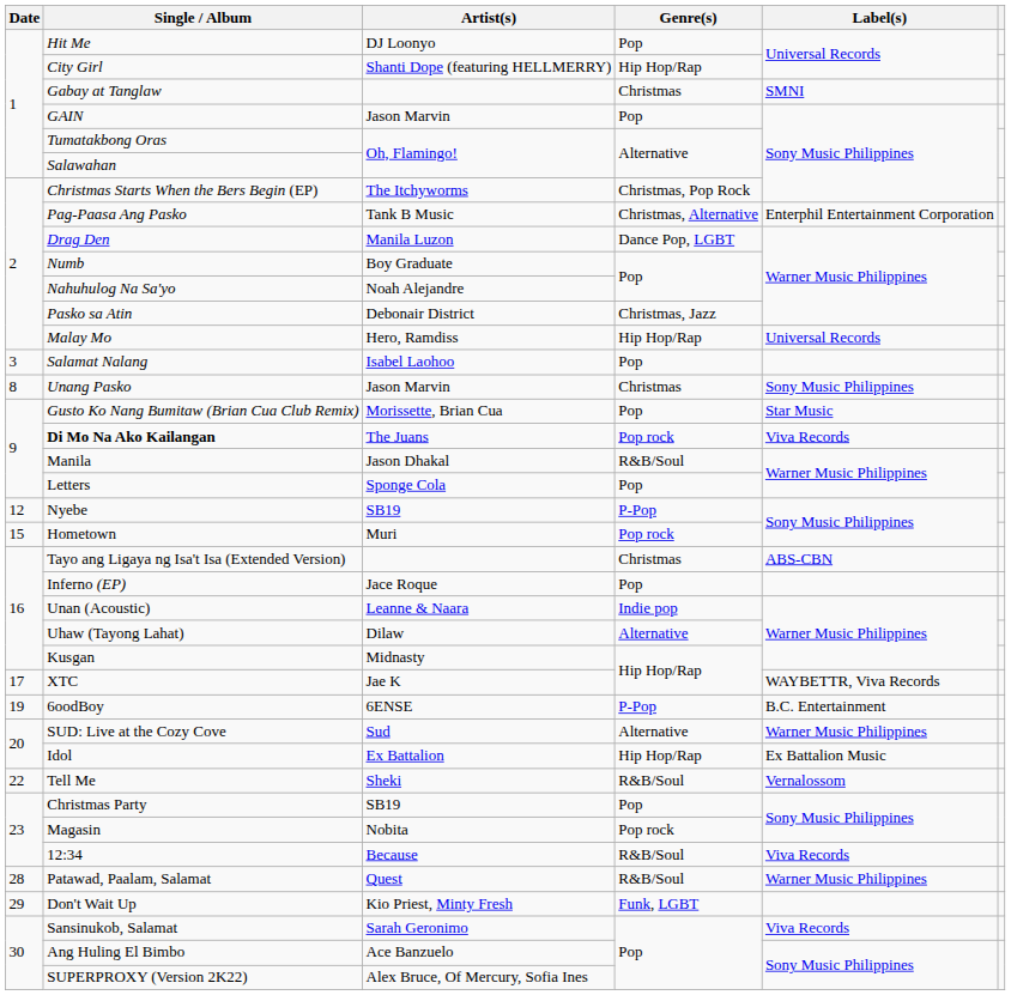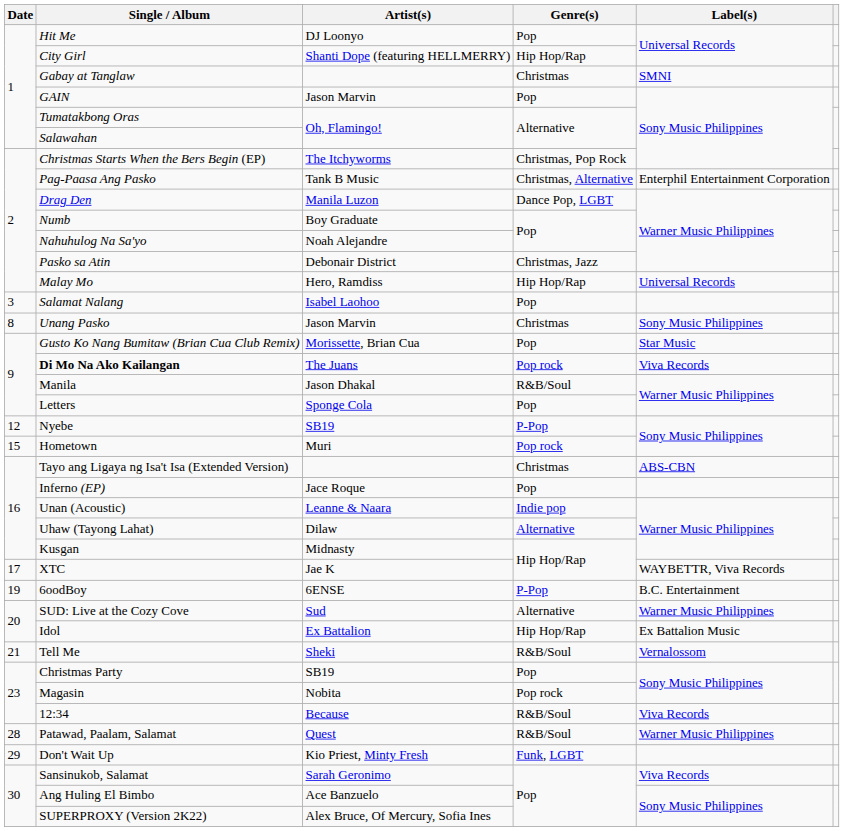 <table class="wikitable">
 <tr>
 <th>Date</th>
 <th>Single / Album</th>
 <th>Artist(s)</th>
 <th>Genre(s)</th>
 <th>Label(s)</th>
 <th></th>
 </tr>
 <tr>
 <td rowspan="6">1</td>
 <td><em>Hit Me</em></td>
 <td>DJ Loonyo</td>
 <td>Pop</td>
 <td rowspan="2"><a href='#'>Universal Records</a></td>
 <td></td>
 </tr>
 <tr>
 <td><em>City Girl</em></td>
 <td><a href='#'>Shanti Dope</a> (featuring HELLMERRY)</td>
 <td>Hip Hop/Rap</td>
 <td></td>
 </tr>
 <tr>
 <td><em>Gabay at Tanglaw</em></td>
 <td></td>
 <td>Christmas</td>
 <td><a href='#'>SMNI</a></td>
 <td></td>
 </tr>
 <tr>
 <td><em>GAIN</em></td>
 <td>Jason Marvin</td>
 <td>Pop</td>
 <td rowspan="4"><a href='#'>Sony Music Philippines</a></td>
 <td></td>
 </tr>
 <tr>
 <td><em>Tumatakbong Oras</em></td>
 <td rowspan="2"><a href='#'>Oh, Flamingo!</a></td>
 <td rowspan="2">Alternative</td>
 <td rowspan="2"></td>
 </tr>
 <tr>
 <td><em>Salawahan</em></td>
 </tr>
 <tr>
 <td rowspan="7">2</td>
 <td><em>Christmas Starts When the Bers Begin</em> (EP)</td>
 <td><a href='#'>The Itchyworms</a></td>
 <td>Christmas, Pop Rock</td>
 <td></td>
 </tr>
 <tr>
 <td><em>Pag-Paasa Ang Pasko</em></td>
 <td>Tank B Music</td>
 <td>Christmas, <a href='#'>Alternative</a></td>
 <td>Enterphil Entertainment Corporation</td>
 <td></td>
 </tr>
 <tr>
 <td><em><a href='#'>Drag Den</a></em></td>
 <td><a href='#'>Manila Luzon</a></td>
 <td>Dance Pop, <a href='#'>LGBT</a></td>
 <td rowspan="4"><a href='#'>Warner Music Philippines</a></td>
 <td></td>
 </tr>
 <tr>
 <td><em>Numb</em></td>
 <td>Boy Graduate</td>
 <td rowspan="2">Pop</td>
 <td></td>
 </tr>
 <tr>
 <td><em>Nahuhulog Na Sa'yo</em></td>
 <td>Noah Alejandre</td>
 <td></td>
 </tr>
 <tr>
 <td><em>Pasko sa Atin</em></td>
 <td>Debonair District</td>
 <td>Christmas, Jazz</td>
 <td></td>
 </tr>
 <tr>
 <td><em>Malay Mo</em></td>
 <td>Hero, Ramdiss</td>
 <td>Hip Hop/Rap</td>
 <td><a href='#'>Universal Records</a></td>
 <td></td>
 </tr>
 <tr>
 <td>3</td>
 <td><em>Salamat Nalang</em></td>
 <td><a href='#'>Isabel Laohoo</a></td>
 <td>Pop</td>
 <td></td>
 <td></td>
 </tr>
 <tr>
 <td>8</td>
 <td><em>Unang Pasko</em></td>
 <td>Jason Marvin</td>
 <td>Christmas</td>
 <td><a href='#'>Sony Music Philippines</a></td>
 <td></td>
 </tr>
 <tr>
 <td rowspan="4">9</td>
 <td><em>Gusto Ko Nang Bumitaw (Brian Cua Club Remix)</em></td>
 <td><a href='#'>Morissette</a>, Brian Cua</td>
 <td>Pop</td>
 <td><a href='#'>Star Music</a></td>
 <td></td>
 </tr>
 <tr>
 <td><strong>Di Mo Na Ako Kailangan<em></td>
 <td><a href='#'>The Juans</a></td>
 <td><a href='#'>Pop rock</a></td>
 <td><a href='#'>Viva Records</a></td>
 <td></td>
 </tr>
 <tr>
 <td></em>Manila<em></td>
 <td>Jason Dhakal</td>
 <td>R&B/Soul</td>
 <td rowspan="2"><a href='#'>Warner Music Philippines</a></td>
 <td></td>
 </tr>
 <tr>
 <td></em>Letters<em></td>
 <td><a href='#'>Sponge Cola</a></td>
 <td>Pop</td>
 <td></td>
 </tr>
 <tr>
 <td>12</td>
 <td></em>Nyebe<em></td>
 <td><a href='#'>SB19</a></td>
 <td><a href='#'>P-Pop</a></td>
 <td rowspan="2"><a href='#'>Sony Music Philippines</a></td>
 <td></td>
 </tr>
 <tr>
 <td>15</td>
 <td></em>Hometown<em></td>
 <td>Muri</td>
 <td><a href='#'>Pop rock</a></td>
 <td></td>
 </tr>
 <tr>
 <td rowspan="5">16</td>
 <td></em>Tayo ang Ligaya ng Isa't Isa (Extended Version)<em></td>
 <td></td>
 <td>Christmas</td>
 <td><a href='#'>ABS-CBN</a></td>
 <td></td>
 </tr>
 <tr>
 <td></em>Inferno<em> (EP)</td>
 <td>Jace Roque</td>
 <td>Pop</td>
 <td></td>
 <td></td>
 </tr>
 <tr>
 <td></em>Unan (Acoustic)<em></td>
 <td><a href='#'>Leanne & Naara</a></td>
 <td><a href='#'>Indie pop</a></td>
 <td rowspan="3"><a href='#'>Warner Music Philippines</a></td>
 <td></td>
 </tr>
 <tr>
 <td></em>Uhaw (Tayong Lahat)<em></td>
 <td>Dilaw</td>
 <td><a href='#'>Alternative</a></td>
 <td></td>
 </tr>
 <tr>
 <td></em>Kusgan<em></td>
 <td>Midnasty</td>
 <td rowspan="2">Hip Hop/Rap</td>
 <td></td>
 </tr>
 <tr>
 <td>17</td>
 <td></em>XTC<em></td>
 <td>Jae K</td>
 <td>WAYBETTR, Viva Records</td>
 <td></td>
 </tr>
 <tr>
 <td>19</td>
 <td></em>6oodBoy<em></td>
 <td>6ENSE</td>
 <td><a href='#'>P-Pop</a></td>
 <td>B.C. Entertainment</td>
 <td></td>
 </tr>
 <tr>
 <td rowspan="2">20</td>
 <td></em>SUD: Live at the Cozy Cove<em></td>
 <td><a href='#'>Sud</a></td>
 <td>Alternative</td>
 <td><a href='#'>Warner Music Philippines</a></td>
 <td></td>
 </tr>
 <tr>
 <td></em>Idol<em></td>
 <td><a href='#'>Ex Battalion</a></td>
 <td>Hip Hop/Rap</td>
 <td>Ex Battalion Music</td>
 </tr>
 <tr>
-<td>22</td>
+<td>21</td>
 <td></em>Tell Me<em></td>
 <td><a href='#'>Sheki</a></td>
 <td>R&B/Soul</td>
 <td><a href='#'>Vernalossom</a></td>
 <td></td>
 </tr>
 <tr>
 <td rowspan="3">23</td>
 <td></em>Christmas Party<em></td>
 <td>SB19</td>
 <td>Pop</td>
 <td rowspan="2"><a href='#'>Sony Music Philippines</a></td>
 <td rowspan="2"></td>
 </tr>
 <tr>
 <td></em>Magasin<em></td>
 <td>Nobita</td>
 <td>Pop rock</td>
 </tr>
 <tr>
 <td></em>12:34<em></td>
 <td><a href='#'>Because</a></td>
 <td>R&B/Soul</td>
 <td><a href='#'>Viva Records</a></td>
 <td></td>
 </tr>
 <tr>
 <td>28</td>
 <td></em>Patawad, Paalam, Salamat<em></td>
 <td><a href='#'>Quest</a></td>
 <td>R&B/Soul</td>
 <td><a href='#'>Warner Music Philippines</a></td>
 <td></td>
 </tr>
 <tr>
 <td>29</td>
 <td></em>Don't Wait Up<em></td>
 <td>Kio Priest, <a href='#'>Minty Fresh</a></td>
 <td><a href='#'>Funk</a>, <a href='#'>LGBT</a></td>
 <td></td>
 <td></td>
 </tr>
 <tr>
 <td rowspan="3">30</td>
 <td></em>Sansinukob, Salamat<em></td>
 <td><a href='#'>Sarah Geronimo</a></td>
 <td rowspan="3">Pop</td>
 <td><a href='#'>Viva Records</a></td>
 <td></td>
 </tr>
 <tr>
 <td></em>Ang Huling El Bimbo<em></td>
 <td>Ace Banzuelo</td>
 <td rowspan="2"><a href='#'>Sony Music Philippines</a></td>
 <td rowspan="2"></td>
 </tr>
 <tr>
 <td></em>SUPERPROXY (Version 2K22)<em></td>
 <td>Alex Bruce, Of Mercury, Sofia Ines</td>
 </tr>
 </table>
